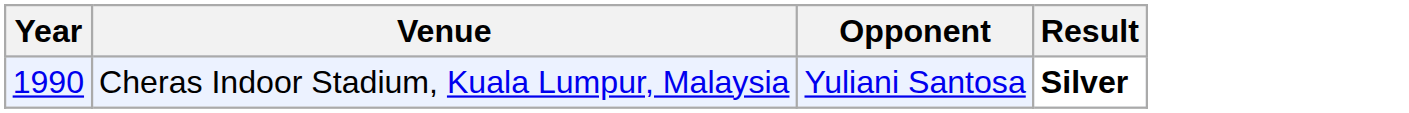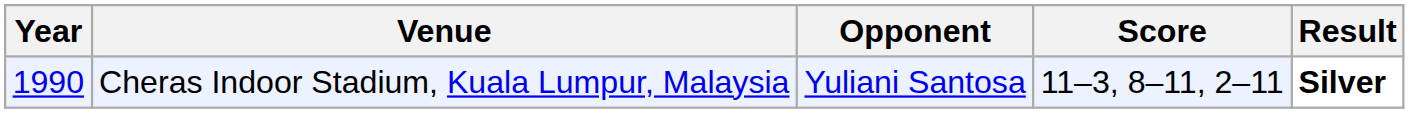 <table class="sortable wikitable" style="font-size: 90%;">
 <tr>
 <th>Year</th>
 <th>Venue</th>
 <th>Opponent</th>
+<th>Score</th>
 <th>Result</th>
 </tr>
 <tr style="background:#ECF2FF">
 <td align="center"><a href='#'>1990</a></td>
 <td align="left">Cheras Indoor Stadium, <a href='#'>Kuala Lumpur, Malaysia</a></td>
 <td align="left"> <a href='#'>Yuliani Santosa</a></td>
+<td align="left">11–3, 8–11, 2–11</td>
 <td style="text-align:left; background:white"> <strong>Silver</strong></td>
 </tr>
 </table>
